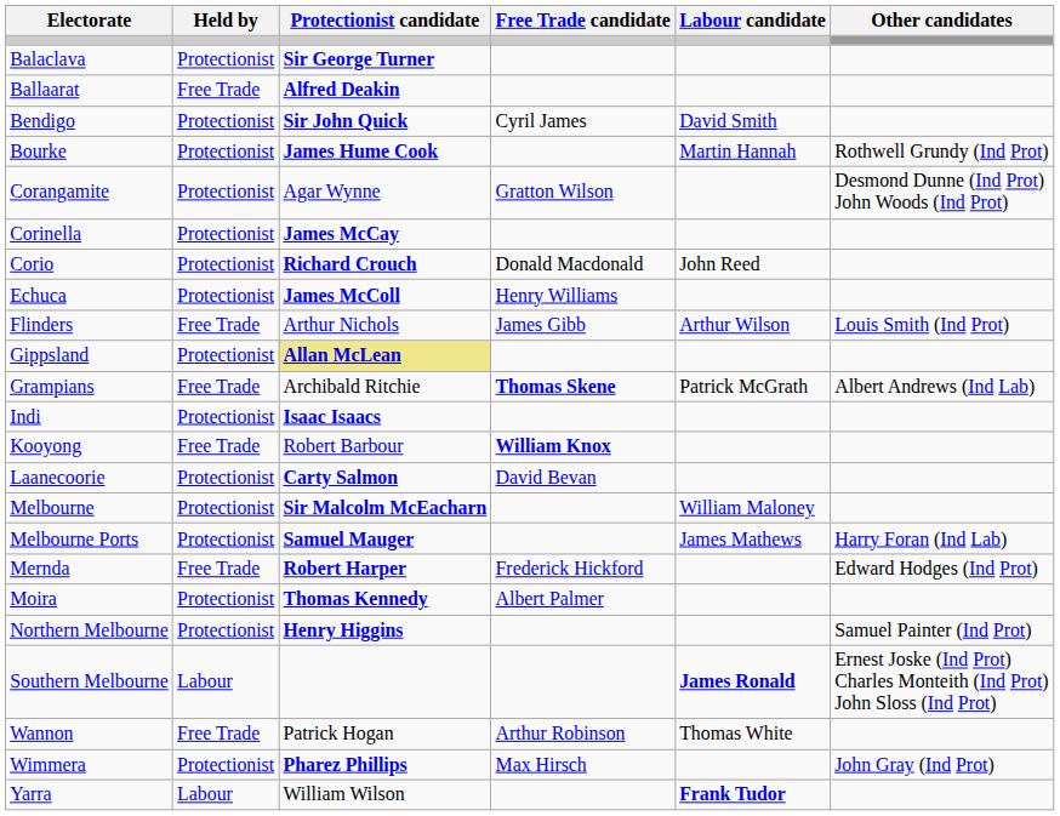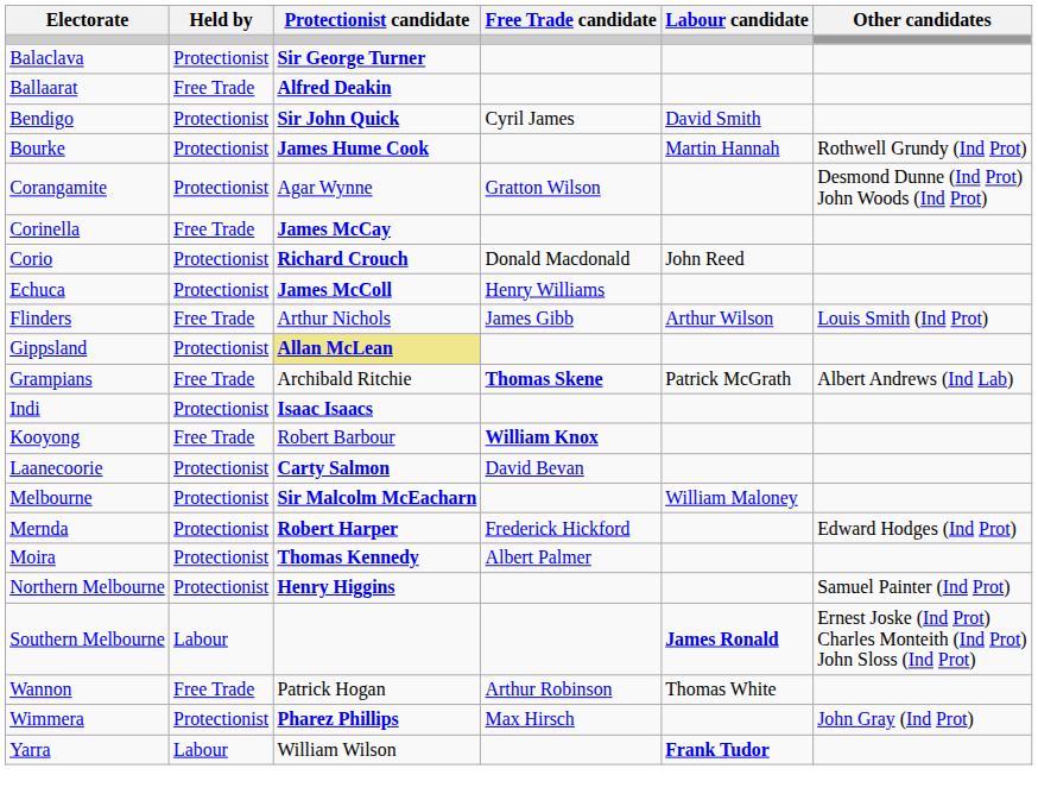 <table class="wikitable">
 <tr>
 <th>Electorate</th>
 <th>Held by</th>
 <th><a href='#'>Protectionist</a> candidate</th>
 <th><a href='#'>Free Trade</a> candidate</th>
 <th><a href='#'>Labour</a> candidate</th>
 <th>Other candidates</th>
 </tr>
 <tr bgcolor="#cccccc">
 <td></td>
 <td></td>
 <td></td>
 <td></td>
 <td></td>
 <td bgcolor="#999999"></td>
 </tr>
 <tr>
 <td><a href='#'>Balaclava</a></td>
 <td><a href='#'>Protectionist</a></td>
 <td><strong><a href='#'>Sir George Turner</a></strong></td>
 <td></td>
 <td></td>
 <td></td>
 </tr>
 <tr>
 <td><a href='#'>Ballaarat</a></td>
 <td><a href='#'>Free Trade</a></td>
 <td><strong><a href='#'>Alfred Deakin</a></strong></td>
 <td></td>
 <td></td>
 <td></td>
 </tr>
 <tr>
 <td><a href='#'>Bendigo</a></td>
 <td><a href='#'>Protectionist</a></td>
 <td><strong><a href='#'>Sir John Quick</a></strong></td>
 <td>Cyril James</td>
 <td><a href='#'>David Smith</a></td>
 <td></td>
 </tr>
 <tr>
 <td><a href='#'>Bourke</a></td>
 <td><a href='#'>Protectionist</a></td>
 <td><strong><a href='#'>James Hume Cook</a></strong></td>
 <td></td>
 <td><a href='#'>Martin Hannah</a></td>
 <td>Rothwell Grundy (<a href='#'>Ind</a> <a href='#'>Prot</a>)</td>
 </tr>
 <tr>
 <td><a href='#'>Corangamite</a></td>
 <td><a href='#'>Protectionist</a></td>
 <td><a href='#'>Agar Wynne</a></td>
 <td><a href='#'>Gratton Wilson</a></td>
 <td></td>
 <td>Desmond Dunne (<a href='#'>Ind</a> <a href='#'>Prot</a>)<br>John Woods (<a href='#'>Ind</a> <a href='#'>Prot</a>)</td>
 </tr>
 <tr>
 <td><a href='#'>Corinella</a></td>
-<td><a href='#'>Protectionist</a></td>
+<td><a href='#'>Free Trade</a></td>
 <td><strong><a href='#'>James McCay</a></strong></td>
 <td></td>
 <td></td>
 <td></td>
 </tr>
 <tr>
 <td><a href='#'>Corio</a></td>
 <td><a href='#'>Protectionist</a></td>
 <td><strong><a href='#'>Richard Crouch</a></strong></td>
 <td>Donald Macdonald</td>
 <td>John Reed</td>
 <td></td>
 </tr>
 <tr>
 <td><a href='#'>Echuca</a></td>
 <td><a href='#'>Protectionist</a></td>
 <td><strong><a href='#'>James McColl</a></strong></td>
 <td><a href='#'>Henry Williams</a></td>
 <td></td>
 <td></td>
 </tr>
 <tr>
 <td><a href='#'>Flinders</a></td>
 <td><a href='#'>Free Trade</a></td>
 <td><a href='#'>Arthur Nichols</a></td>
 <td><a href='#'>James Gibb</a></td>
 <td><a href='#'>Arthur Wilson</a></td>
 <td><a href='#'>Louis Smith</a> (<a href='#'>Ind</a> <a href='#'>Prot</a>)</td>
 </tr>
 <tr>
 <td><a href='#'>Gippsland</a></td>
 <td><a href='#'>Protectionist</a></td>
 <td style="background: khaki;"><strong><a href='#'>Allan McLean</a></strong></td>
 <td></td>
 <td></td>
 <td></td>
 </tr>
 <tr>
 <td><a href='#'>Grampians</a></td>
 <td><a href='#'>Free Trade</a></td>
 <td>Archibald Ritchie</td>
 <td><strong><a href='#'>Thomas Skene</a></strong></td>
 <td>Patrick McGrath</td>
 <td>Albert Andrews (<a href='#'>Ind</a> <a href='#'>Lab</a>)</td>
 </tr>
 <tr>
 <td><a href='#'>Indi</a></td>
 <td><a href='#'>Protectionist</a></td>
 <td><strong><a href='#'>Isaac Isaacs</a></strong></td>
 <td></td>
 <td></td>
 <td></td>
 </tr>
 <tr>
 <td><a href='#'>Kooyong</a></td>
 <td><a href='#'>Free Trade</a></td>
 <td><a href='#'>Robert Barbour</a></td>
 <td><strong><a href='#'>William Knox</a></strong></td>
 <td></td>
 <td></td>
 </tr>
 <tr>
 <td><a href='#'>Laanecoorie</a></td>
 <td><a href='#'>Protectionist</a></td>
 <td><strong><a href='#'>Carty Salmon</a></strong></td>
 <td><a href='#'>David Bevan</a></td>
 <td></td>
 <td></td>
 </tr>
 <tr>
 <td><a href='#'>Melbourne</a></td>
 <td><a href='#'>Protectionist</a></td>
 <td><strong><a href='#'>Sir Malcolm McEacharn</a></strong></td>
 <td></td>
 <td><a href='#'>William Maloney</a></td>
 <td></td>
 </tr>
 <tr>
-<td><a href='#'>Melbourne Ports</a></td>
+<td><a href='#'>Mernda</a></td>
 <td><a href='#'>Protectionist</a></td>
-<td><strong><a href='#'>Samuel Mauger</a></strong></td>
-<td></td>
-<td><a href='#'>James Mathews</a></td>
-<td><a href='#'>Harry Foran</a> (<a href='#'>Ind</a> <a href='#'>Lab</a>)</td>
-</tr>
-<tr>
-<td><a href='#'>Mernda</a></td>
-<td><a href='#'>Free Trade</a></td>
 <td><strong><a href='#'>Robert Harper</a></strong></td>
 <td><a href='#'>Frederick Hickford</a></td>
 <td></td>
 <td>Edward Hodges (<a href='#'>Ind</a> <a href='#'>Prot</a>)</td>
 </tr>
 <tr>
 <td><a href='#'>Moira</a></td>
 <td><a href='#'>Protectionist</a></td>
 <td><strong><a href='#'>Thomas Kennedy</a></strong></td>
 <td><a href='#'>Albert Palmer</a></td>
 <td></td>
 <td></td>
 </tr>
 <tr>
 <td><a href='#'>Northern Melbourne</a></td>
 <td><a href='#'>Protectionist</a></td>
 <td><strong><a href='#'>Henry Higgins</a></strong></td>
 <td></td>
 <td></td>
 <td>Samuel Painter (<a href='#'>Ind</a> <a href='#'>Prot</a>)</td>
 </tr>
 <tr>
 <td><a href='#'>Southern Melbourne</a></td>
 <td><a href='#'>Labour</a></td>
 <td></td>
 <td></td>
 <td><strong><a href='#'>James Ronald</a></strong></td>
 <td>Ernest Joske (<a href='#'>Ind</a> <a href='#'>Prot</a>)<br>Charles Monteith (<a href='#'>Ind</a> <a href='#'>Prot</a>)<br>John Sloss (<a href='#'>Ind</a> <a href='#'>Prot</a>)</td>
 </tr>
 <tr>
 <td><a href='#'>Wannon</a></td>
 <td><a href='#'>Free Trade</a></td>
 <td>Patrick Hogan</td>
 <td><a href='#'>Arthur Robinson</a></td>
 <td>Thomas White</td>
 <td></td>
 </tr>
 <tr>
 <td><a href='#'>Wimmera</a></td>
 <td><a href='#'>Protectionist</a></td>
 <td><strong><a href='#'>Pharez Phillips</a></strong></td>
 <td><a href='#'>Max Hirsch</a></td>
 <td></td>
 <td><a href='#'>John Gray</a> (<a href='#'>Ind</a> <a href='#'>Prot</a>)</td>
 </tr>
 <tr>
 <td><a href='#'>Yarra</a></td>
 <td><a href='#'>Labour</a></td>
 <td>William Wilson</td>
 <td></td>
 <td><strong><a href='#'>Frank Tudor</a></strong></td>
 <td></td>
 </tr>
 </table>
